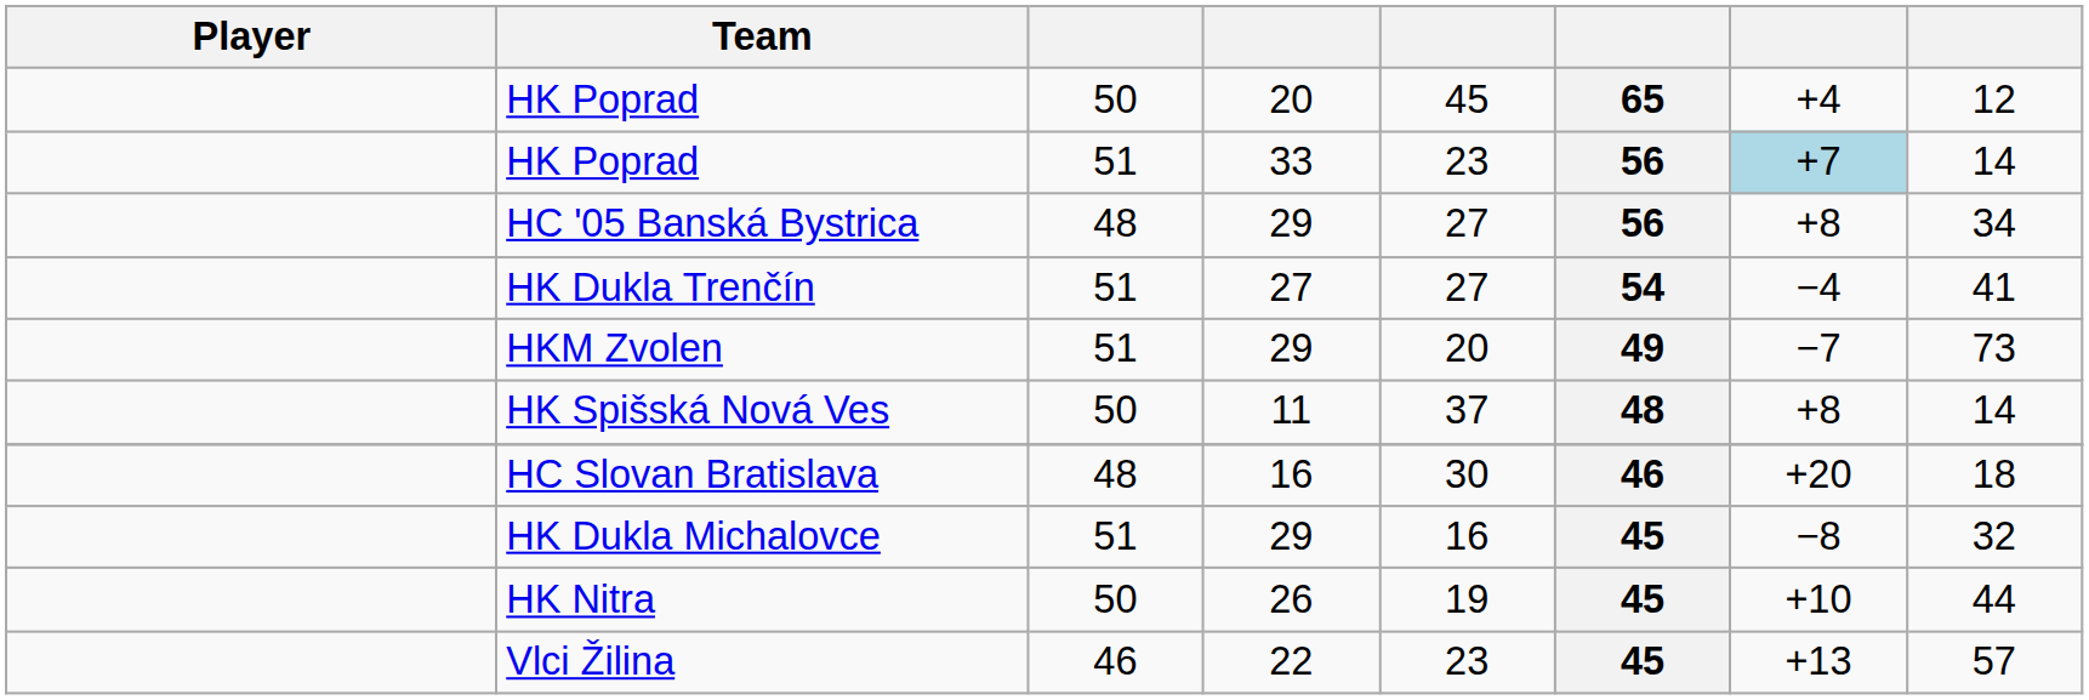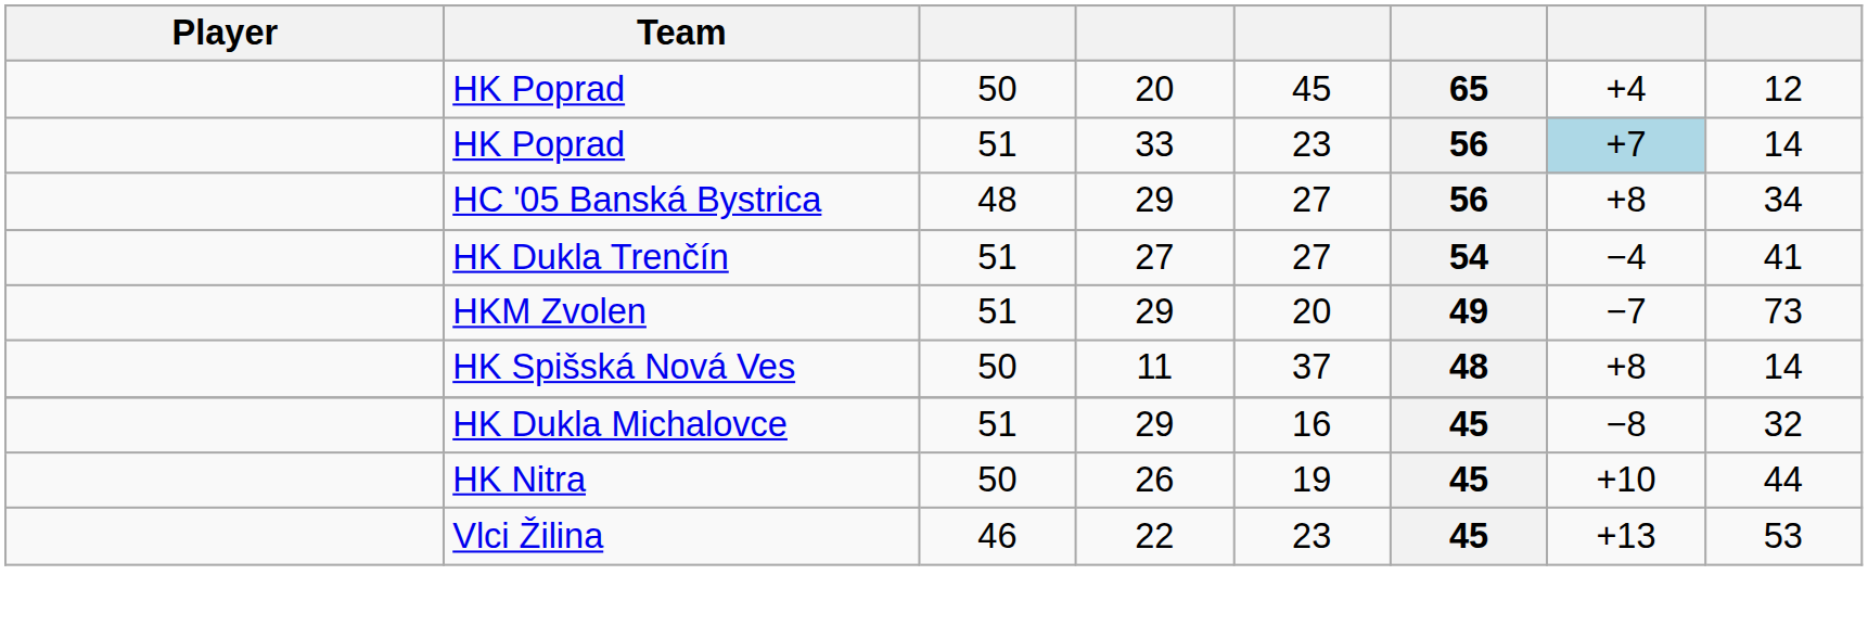 <table class="wikitable sortable" style="text-align: center">
 <tr>
 <th style="width: 12em;">Player</th>
 <th style="width: 13em;">Team</th>
 <th style="width: 4em;"></th>
 <th style="width: 4em;"></th>
 <th style="width: 4em;"></th>
 <th style="width: 4em;"></th>
 <th data-sort-type="number" style="width: 4em;"></th>
 <th style="width: 4em;"></th>
 </tr>
 <tr>
 <td style="text-align:left;"></td>
 <td style="text-align:left;"><a href='#'>HK Poprad</a></td>
 <td>50</td>
 <td>20</td>
 <td>45</td>
 <th>65</th>
 <td>+4</td>
 <td>12</td>
 </tr>
 <tr>
 <td style="text-align:left;"></td>
 <td style="text-align:left;"><a href='#'>HK Poprad</a></td>
 <td>51</td>
 <td>33</td>
 <td>23</td>
 <th>56</th>
 <td style="background: lightblue;">+7</td>
 <td>14</td>
 </tr>
 <tr>
 <td style="text-align:left;"></td>
 <td style="text-align:left;"><a href='#'>HC '05 Banská Bystrica</a></td>
 <td>48</td>
 <td>29</td>
 <td>27</td>
 <th>56</th>
 <td>+8</td>
 <td>34</td>
 </tr>
 <tr>
 <td style="text-align:left;"></td>
 <td style="text-align:left;"><a href='#'>HK Dukla Trenčín</a></td>
 <td>51</td>
 <td>27</td>
 <td>27</td>
 <th>54</th>
 <td>−4</td>
 <td>41</td>
 </tr>
 <tr>
 <td style="text-align:left;"></td>
 <td style="text-align:left;"><a href='#'>HKM Zvolen</a></td>
 <td>51</td>
 <td>29</td>
 <td>20</td>
 <th>49</th>
 <td>−7</td>
 <td>73</td>
 </tr>
 <tr>
 <td style="text-align:left;"></td>
 <td style="text-align:left;"><a href='#'>HK Spišská Nová Ves</a></td>
 <td>50</td>
 <td>11</td>
 <td>37</td>
 <th>48</th>
 <td>+8</td>
 <td>14</td>
 </tr>
 <tr>
 </tr>
 <tr>
 <td style="text-align:left;"></td>
-<td style="text-align:left;"><a href='#'>HC Slovan Bratislava</a></td>
-<td>48</td>
-<td>16</td>
-<td>30</td>
-<th>46</th>
-<td>+20</td>
-<td>18</td>
-</tr>
-<tr>
-<td style="text-align:left;"></td>
 <td style="text-align:left;"><a href='#'>HK Dukla Michalovce</a></td>
 <td>51</td>
 <td>29</td>
 <td>16</td>
 <th>45</th>
 <td>−8</td>
 <td>32</td>
 </tr>
 <tr>
 <td style="text-align:left;"></td>
 <td style="text-align:left;"><a href='#'>HK Nitra</a></td>
 <td>50</td>
 <td>26</td>
 <td>19</td>
 <th>45</th>
 <td>+10</td>
 <td>44</td>
 </tr>
 <tr>
 <td style="text-align:left;"></td>
 <td style="text-align:left;"><a href='#'>Vlci Žilina</a></td>
 <td>46</td>
 <td>22</td>
 <td>23</td>
 <th>45</th>
 <td>+13</td>
-<td>57</td>
+<td>53</td>
 </tr>
 </table>
